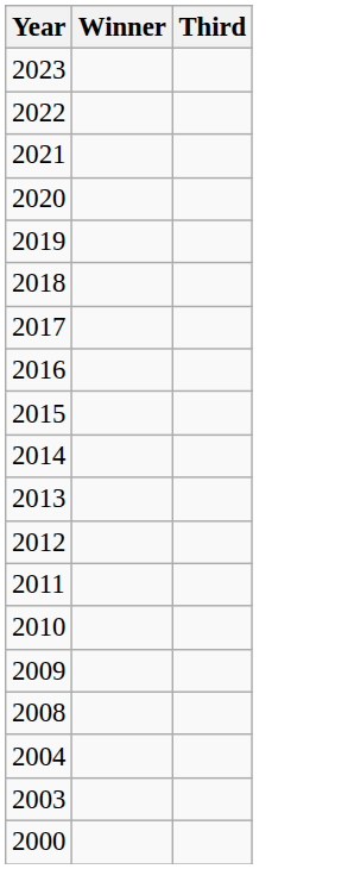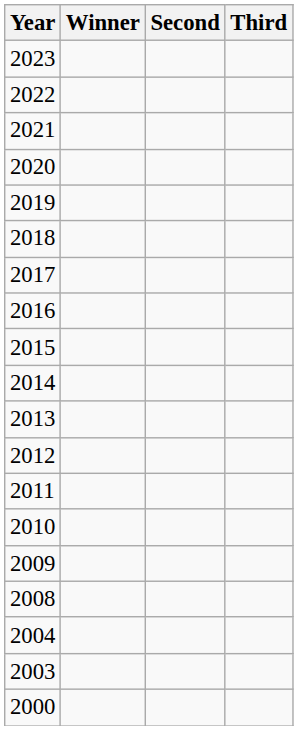 <table class="wikitable">
 <tr>
 <th>Year</th>
 <th>Winner</th>
+<th>Second</th>
 <th>Third</th>
 </tr>
 <tr>
 <td>2023</td>
+<td></td>
 <td></td>
 <td></td>
 </tr>
 <tr>
 <td>2022</td>
 <td></td>
 <td></td>
+<td></td>
 </tr>
 <tr>
 <td>2021</td>
+<td></td>
 <td></td>
 <td></td>
 </tr>
 <tr>
 <td>2020</td>
 <td></td>
 <td></td>
+<td></td>
 </tr>
 <tr>
 <td>2019</td>
+<td></td>
 <td></td>
 <td></td>
 </tr>
 <tr>
 <td>2018</td>
 <td></td>
 <td></td>
+<td></td>
 </tr>
 <tr>
 <td>2017</td>
+<td></td>
 <td></td>
 <td></td>
 </tr>
 <tr>
 <td>2016</td>
 <td></td>
 <td></td>
+<td></td>
 </tr>
 <tr>
 <td>2015</td>
+<td></td>
 <td></td>
 <td></td>
 </tr>
 <tr>
 <td>2014</td>
 <td></td>
 <td></td>
+<td></td>
 </tr>
 <tr>
 <td>2013</td>
+<td></td>
 <td></td>
 <td></td>
 </tr>
 <tr>
 <td>2012</td>
 <td></td>
 <td></td>
+<td></td>
 </tr>
 <tr>
 <td>2011</td>
+<td></td>
 <td></td>
 <td></td>
 </tr>
 <tr>
 <td>2010</td>
 <td></td>
 <td></td>
+<td></td>
 </tr>
 <tr>
 <td>2009</td>
+<td></td>
 <td></td>
 <td></td>
 </tr>
 <tr>
 <td>2008</td>
 <td></td>
 <td></td>
+<td></td>
 </tr>
 <tr>
 <td>2004</td>
+<td></td>
 <td></td>
 <td></td>
 </tr>
 <tr>
 <td>2003</td>
 <td></td>
 <td></td>
+<td></td>
 </tr>
 <tr>
 <td>2000</td>
 <td></td>
 <td></td>
+<td></td>
 </tr>
 </table>
